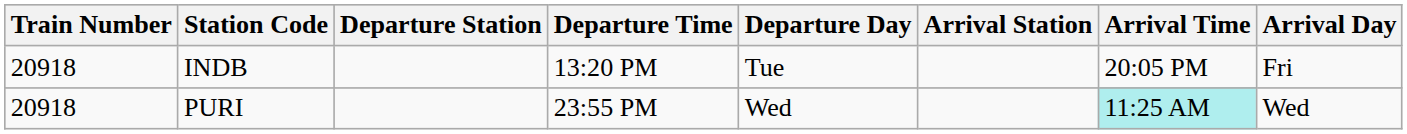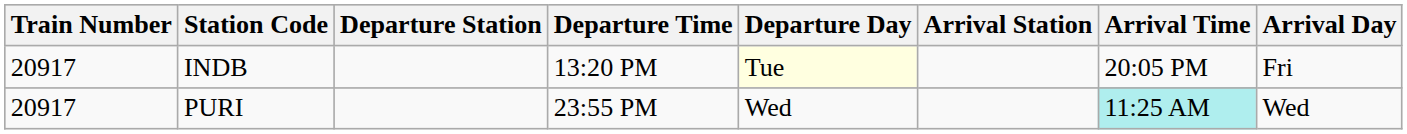 <table class="wikitable">
 <tr>
 <th>Train Number</th>
 <th>Station Code</th>
 <th>Departure Station</th>
 <th>Departure Time</th>
 <th>Departure Day</th>
 <th>Arrival Station</th>
 <th>Arrival Time</th>
 <th>Arrival Day</th>
 </tr>
 <tr>
-<td>20918</td>
+<td>20917</td>
 <td>INDB</td>
 <td></td>
 <td>13:20 PM</td>
-<td>Tue</td>
+<td style="background: lightyellow;">Tue</td>
 <td></td>
 <td>20:05 PM</td>
 <td>Fri</td>
 </tr>
 <tr>
-<td>20918</td>
+<td>20917</td>
 <td>PURI</td>
 <td></td>
 <td>23:55 PM</td>
 <td>Wed</td>
 <td></td>
 <td style="background: paleturquoise;">11:25 AM</td>
 <td>Wed</td>
 </tr>
 </table>
